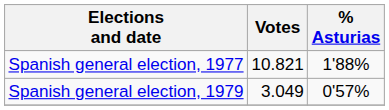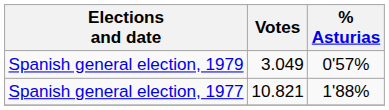 <table class="wikitable" align="center">
 <tr>
 <th>Elections<br>and date</th>
 <th>Votes</th>
 <th>%<br><a href='#'>Asturias</a></th>
 </tr>
 <tr>
+<td align="left"><a href='#'>Spanish general election, 1979</a></td>
+<td align="right">3.049</td>
+<td align="center">0'57%</td>
+</tr>
+<tr>
 <td align="left"><a href='#'>Spanish general election, 1977</a></td>
 <td align="right">10.821</td>
 <td align="center">1'88%</td>
 </tr>
 <tr>
-<td align="left"><a href='#'>Spanish general election, 1979</a></td>
-<td align="right">3.049</td>
-<td align="center">0'57%</td>
-</tr>
-<tr>
 </tr>
 </table>
